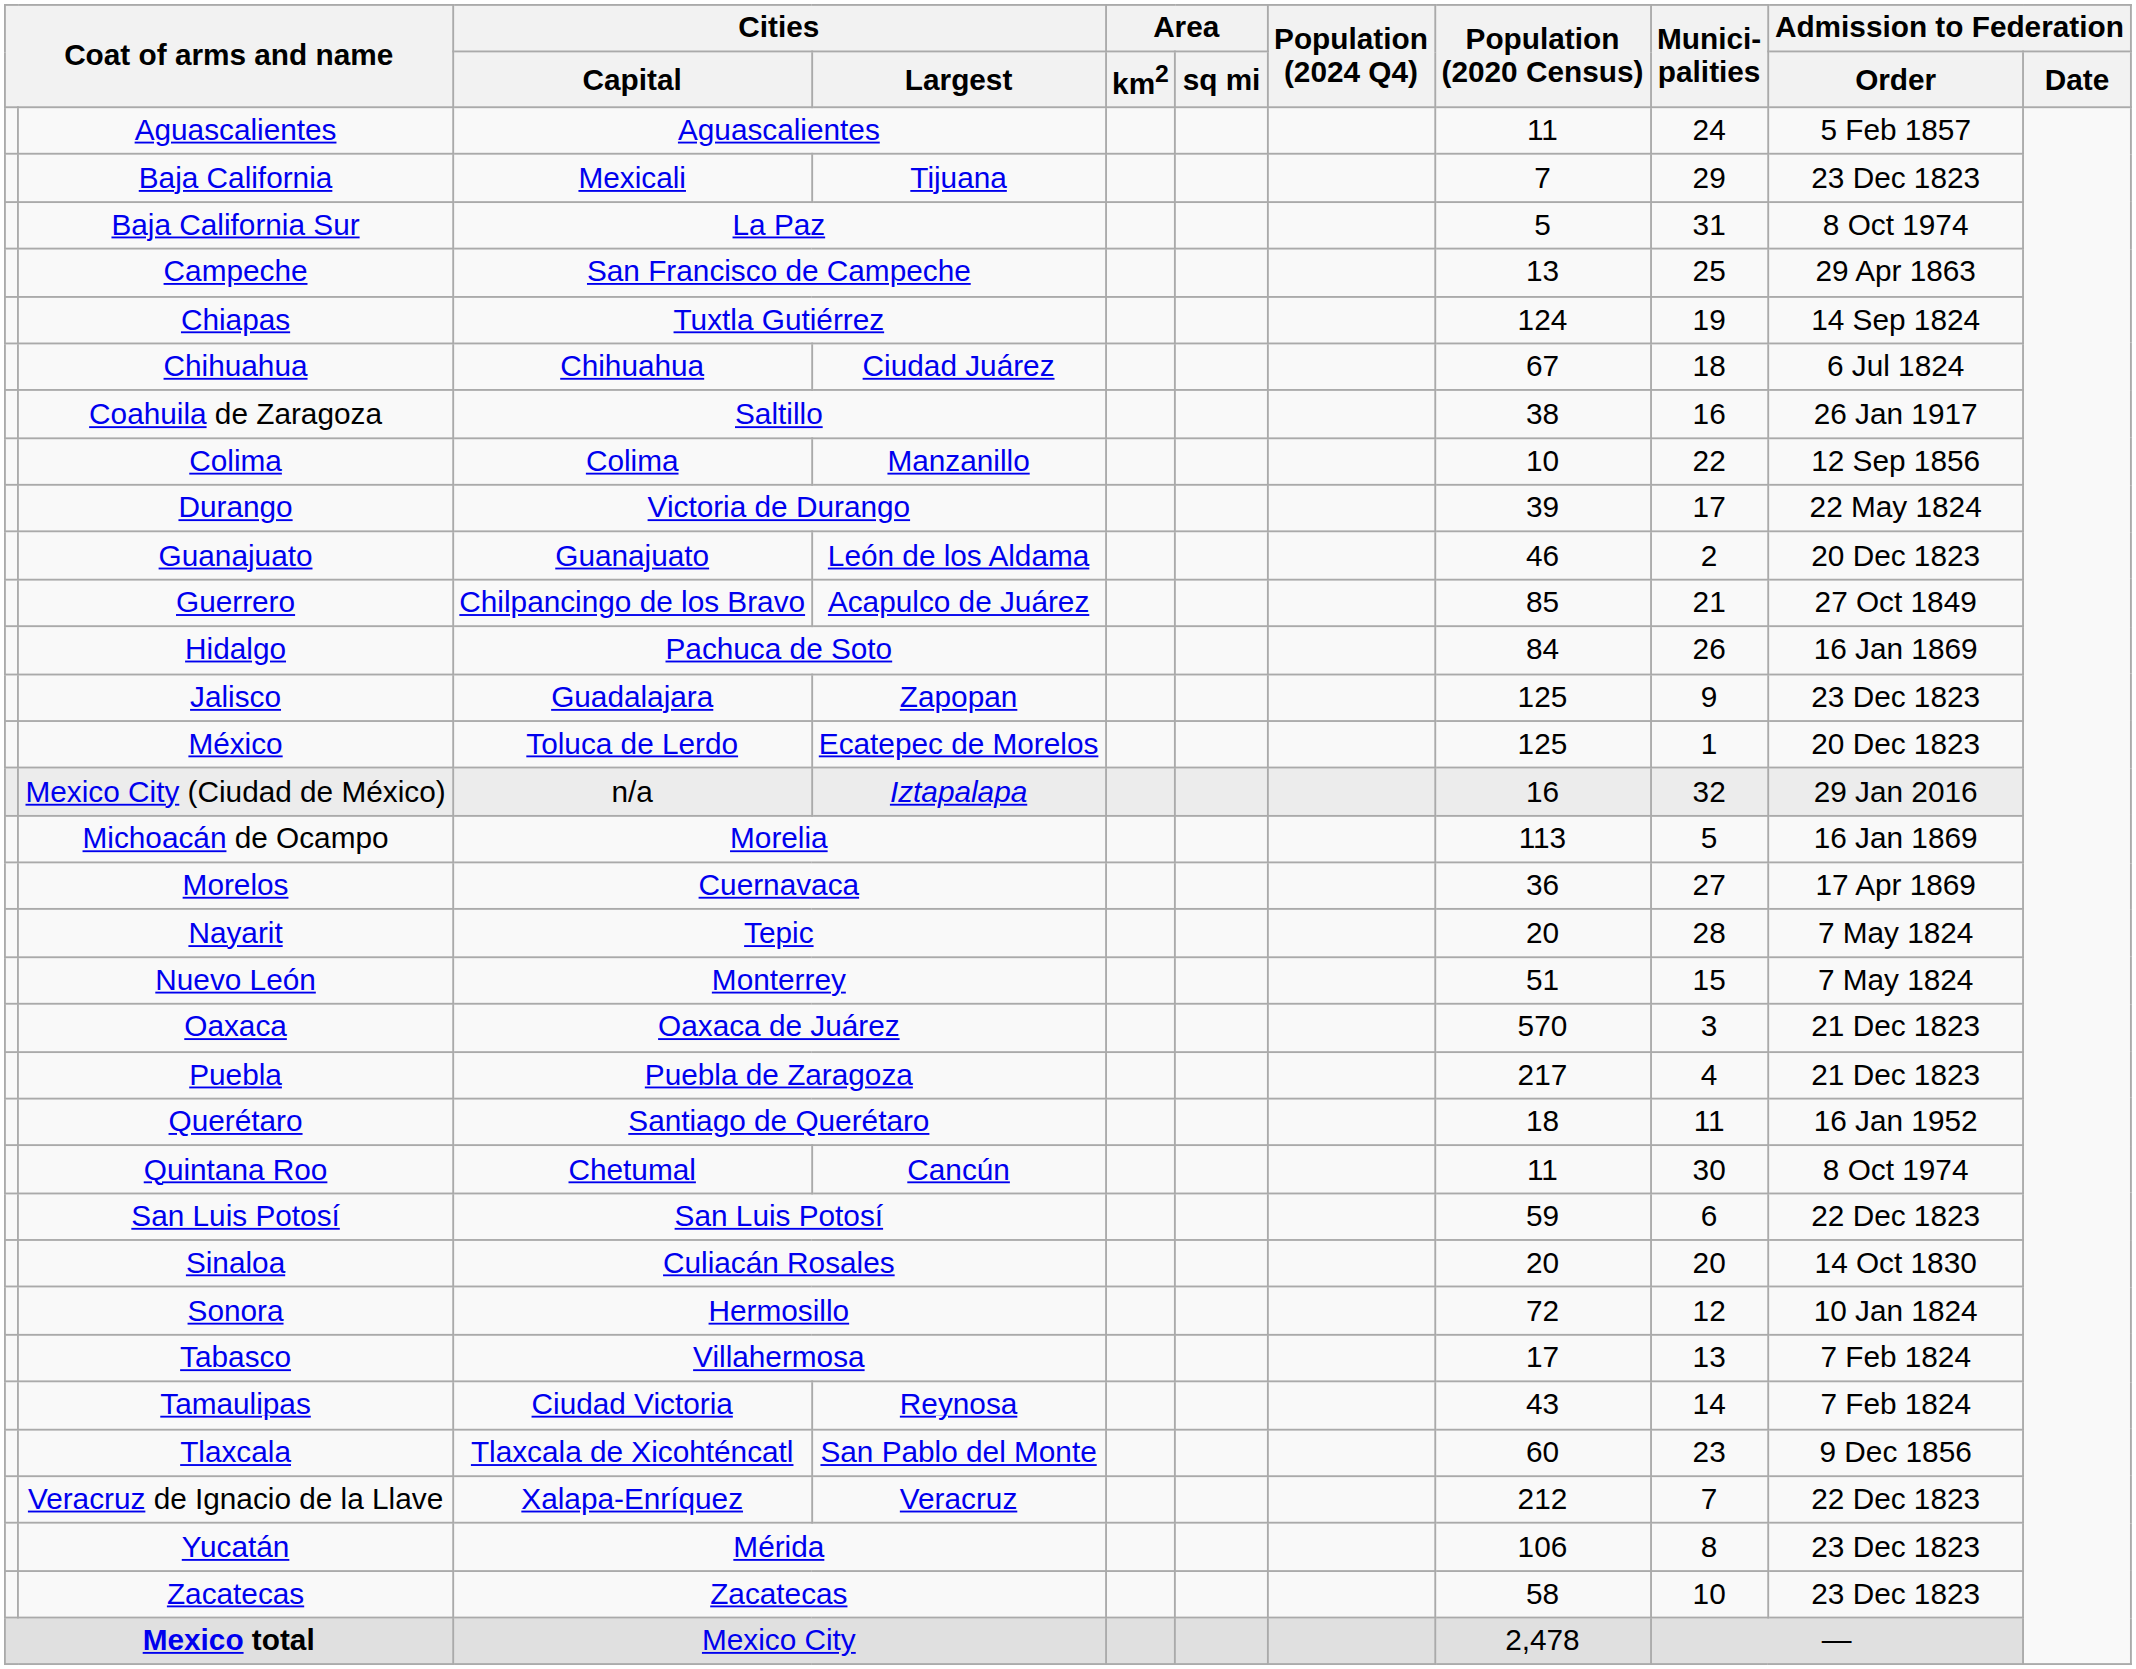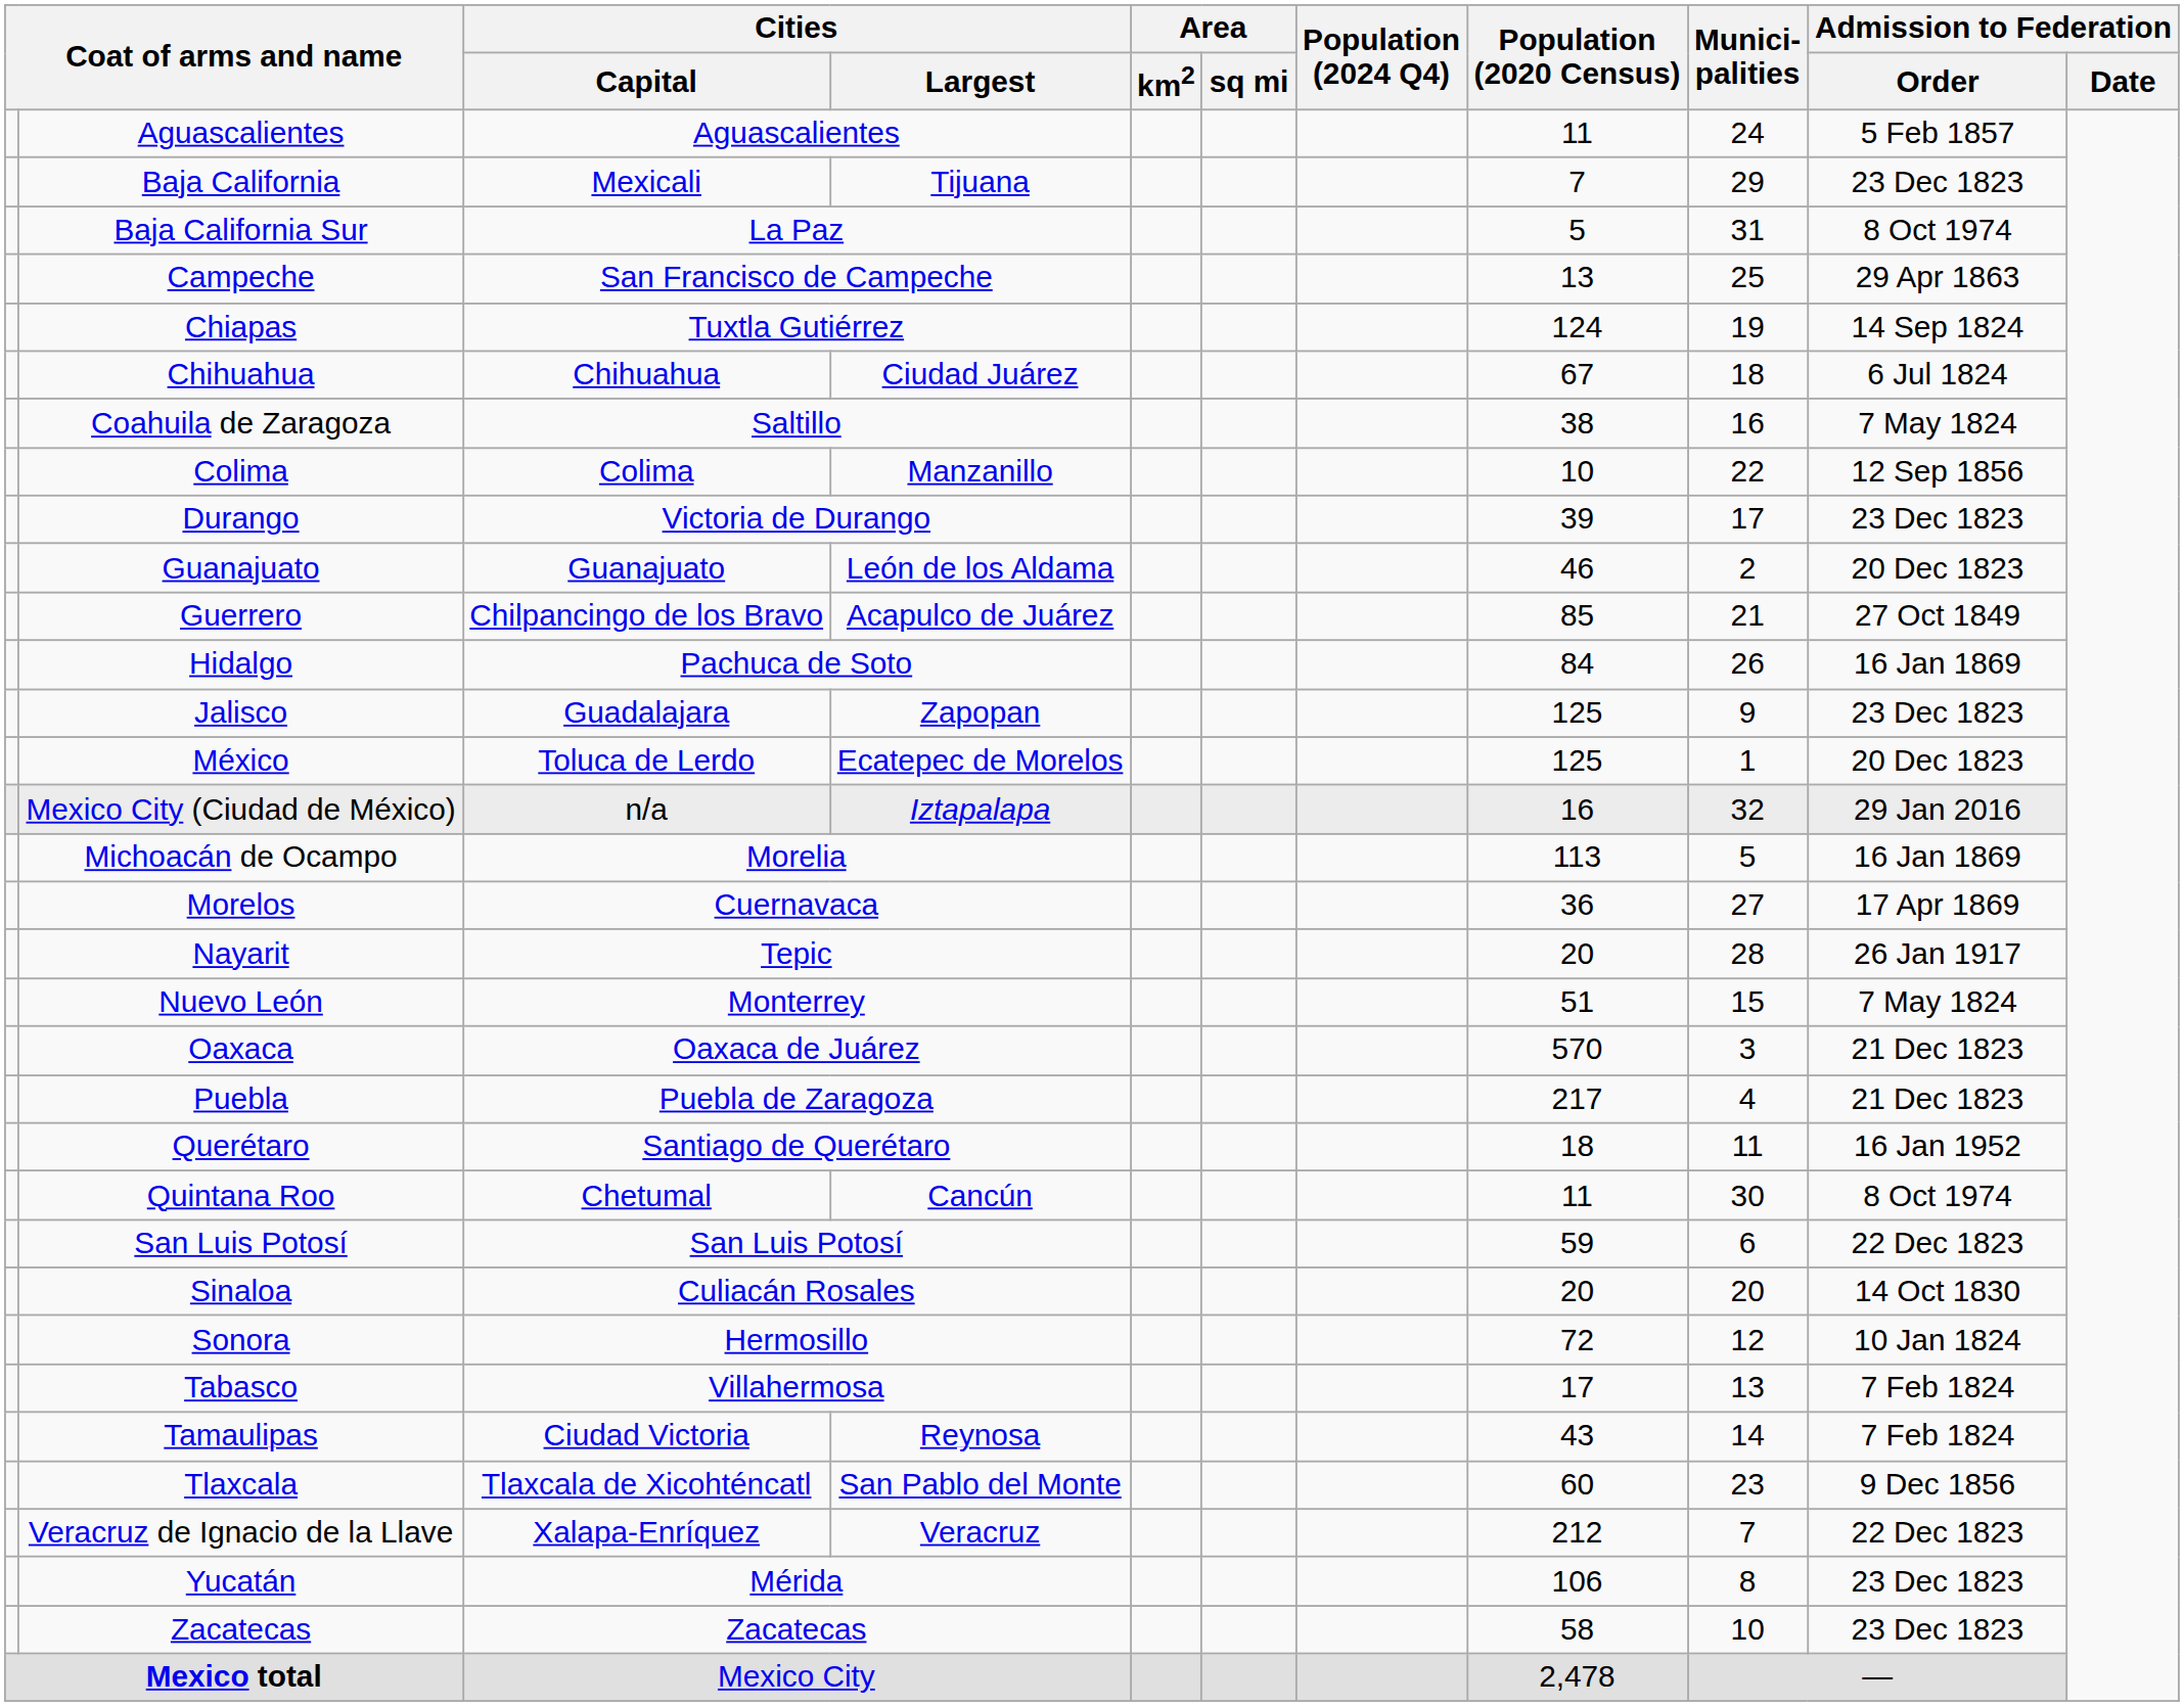 <table class="wikitable sortable" style="text-align:center;">
 <tr>
 <th rowspan=2 colspan=2>Coat of arms and name</th>
 <th colspan=2>Cities</th>
 <th colspan=2>Area</th>
 <th rowspan=2>Population<br>(2024 Q4)</th>
 <th rowspan=2>Population<br>(2020 Census)</th>
 <th rowspan=2>Munici-<br>palities</th>
 <th colspan=2>Admission to Federation</th>
 </tr>
 <tr>
 <th>Capital</th>
 <th>Largest</th>
 <th>km<sup>2</sup></th>
 <th>sq mi</th>
 <th>Order</th>
 <th>Date</th>
 </tr>
 <tr>
 <td></td>
 <td><a href='#'>Aguascalientes</a></td>
 <td colspan=2><a href='#'>Aguascalientes</a></td>
 <td></td>
 <td align=right></td>
 <td align=right></td>
 <td>11</td>
 <td>24</td>
 <td>5 Feb 1857</td>
 </tr>
 <tr>
 <td></td>
 <td><a href='#'>Baja California</a></td>
 <td><a href='#'>Mexicali</a></td>
 <td><a href='#'>Tijuana</a></td>
 <td></td>
 <td align=right></td>
 <td align=right></td>
 <td>7</td>
 <td>29</td>
 <td>23 Dec 1823</td>
 </tr>
 <tr>
 <td></td>
 <td><a href='#'>Baja California Sur</a></td>
 <td colspan=2><a href='#'>La Paz</a></td>
 <td></td>
 <td align=right></td>
 <td align=right></td>
 <td>5</td>
 <td>31</td>
 <td>8 Oct 1974</td>
 </tr>
 <tr>
 <td></td>
 <td><a href='#'>Campeche</a></td>
 <td colspan=2><a href='#'>San Francisco de Campeche</a></td>
 <td></td>
 <td align=right></td>
 <td align=right></td>
 <td>13</td>
 <td>25</td>
 <td>29 Apr 1863</td>
 </tr>
 <tr>
 <td></td>
 <td><a href='#'>Chiapas</a></td>
 <td colspan=2><a href='#'>Tuxtla Gutiérrez</a></td>
 <td></td>
 <td align=right></td>
 <td align=right></td>
 <td>124</td>
 <td>19</td>
 <td>14 Sep 1824</td>
 </tr>
 <tr>
 <td></td>
 <td><a href='#'>Chihuahua</a></td>
 <td><a href='#'>Chihuahua</a></td>
 <td><a href='#'>Ciudad Juárez</a></td>
 <td></td>
 <td align=right></td>
 <td align=right></td>
 <td>67</td>
 <td>18</td>
 <td>6 Jul 1824</td>
 </tr>
 <tr>
 <td></td>
 <td><a href='#'>Coahuila</a> de Zaragoza</td>
 <td colspan=2><a href='#'>Saltillo</a></td>
 <td></td>
 <td align=right></td>
 <td align=right></td>
 <td>38</td>
 <td>16</td>
-<td>26 Jan 1917</td>
+<td>7 May 1824</td>
 </tr>
 <tr>
 <td></td>
 <td><a href='#'>Colima</a></td>
 <td><a href='#'>Colima</a></td>
 <td><a href='#'>Manzanillo</a></td>
 <td></td>
 <td align=right></td>
 <td align=right></td>
 <td>10</td>
 <td>22</td>
 <td>12 Sep 1856</td>
 </tr>
 <tr>
 <td></td>
 <td><a href='#'>Durango</a></td>
 <td colspan=2><a href='#'>Victoria de Durango</a></td>
 <td></td>
 <td align=right></td>
 <td align=right></td>
 <td>39</td>
 <td>17</td>
-<td>22 May 1824</td>
+<td>23 Dec 1823</td>
 </tr>
 <tr>
 <td></td>
 <td><a href='#'>Guanajuato</a></td>
 <td><a href='#'>Guanajuato</a></td>
 <td><a href='#'>León de los Aldama</a></td>
 <td></td>
 <td align=right></td>
 <td align=right></td>
 <td>46</td>
 <td>2</td>
 <td>20 Dec 1823</td>
 </tr>
 <tr>
 <td></td>
 <td><a href='#'>Guerrero</a></td>
 <td><a href='#'>Chilpancingo de los Bravo</a></td>
 <td><a href='#'>Acapulco de Juárez</a></td>
 <td></td>
 <td align=right></td>
 <td align=right></td>
 <td>85</td>
 <td>21</td>
 <td>27 Oct 1849</td>
 </tr>
 <tr>
 <td></td>
 <td><a href='#'>Hidalgo</a></td>
 <td colspan=2><a href='#'>Pachuca de Soto</a></td>
 <td></td>
 <td align=right></td>
 <td align=right></td>
 <td>84</td>
 <td>26</td>
 <td>16 Jan 1869</td>
 </tr>
 <tr>
 <td></td>
 <td><a href='#'>Jalisco</a></td>
 <td><a href='#'>Guadalajara</a></td>
 <td><a href='#'>Zapopan</a></td>
 <td></td>
 <td align=right></td>
 <td align=right></td>
 <td>125</td>
 <td>9</td>
 <td>23 Dec 1823</td>
 </tr>
 <tr>
 <td></td>
 <td><a href='#'>México</a></td>
 <td><a href='#'>Toluca de Lerdo</a></td>
 <td><a href='#'>Ecatepec de Morelos</a></td>
 <td></td>
 <td align=right></td>
 <td align=right></td>
 <td>125</td>
 <td>1</td>
 <td>20 Dec 1823</td>
 </tr>
 <tr bgcolor=ececec>
 <td></td>
 <td><a href='#'>Mexico City</a> (Ciudad de México)</td>
 <td>n/a</td>
 <td><em><a href='#'>Iztapalapa</a></em></td>
 <td></td>
 <td align=right></td>
 <td align=right></td>
 <td>16</td>
 <td>32</td>
 <td>29 Jan 2016</td>
 </tr>
 <tr>
 <td></td>
 <td><a href='#'>Michoacán</a> de Ocampo</td>
 <td colspan=2><a href='#'>Morelia</a></td>
 <td></td>
 <td align=right></td>
 <td align=right></td>
 <td>113</td>
 <td>5</td>
 <td>16 Jan 1869</td>
 </tr>
 <tr>
 <td></td>
 <td><a href='#'>Morelos</a></td>
 <td colspan=2><a href='#'>Cuernavaca</a></td>
 <td></td>
 <td align=right></td>
 <td align=right></td>
 <td>36</td>
 <td>27</td>
 <td>17 Apr 1869 </td>
 </tr>
 <tr>
 <td></td>
 <td><a href='#'>Nayarit</a></td>
 <td colspan=2><a href='#'>Tepic</a></td>
 <td></td>
 <td align=right></td>
 <td align=right></td>
 <td>20</td>
 <td>28</td>
-<td>7 May 1824</td>
+<td>26 Jan 1917</td>
 </tr>
 <tr>
 <td></td>
 <td><a href='#'>Nuevo León</a></td>
 <td colspan=2><a href='#'>Monterrey</a></td>
 <td></td>
 <td align=right></td>
 <td align=right></td>
 <td>51</td>
 <td>15</td>
 <td>7 May 1824</td>
 </tr>
 <tr>
 <td></td>
 <td><a href='#'>Oaxaca</a></td>
 <td colspan=2><a href='#'>Oaxaca de Juárez</a></td>
 <td></td>
 <td align=right></td>
 <td align=right></td>
 <td>570</td>
 <td>3</td>
 <td>21 Dec 1823</td>
 </tr>
 <tr>
 <td></td>
 <td><a href='#'>Puebla</a></td>
 <td colspan=2><a href='#'>Puebla de Zaragoza</a></td>
 <td></td>
 <td align=right></td>
 <td align=right></td>
 <td>217</td>
 <td>4</td>
 <td>21 Dec 1823</td>
 </tr>
 <tr>
 <td></td>
 <td><a href='#'>Querétaro</a></td>
 <td colspan=2><a href='#'>Santiago de Querétaro</a></td>
 <td></td>
 <td align=right></td>
 <td align=right></td>
 <td>18</td>
 <td>11</td>
 <td>16 Jan 1952</td>
 </tr>
 <tr>
 <td></td>
 <td><a href='#'>Quintana Roo</a></td>
 <td><a href='#'>Chetumal</a></td>
 <td><a href='#'>Cancún</a></td>
 <td></td>
 <td align=right></td>
 <td align=right></td>
 <td>11</td>
 <td>30</td>
 <td>8 Oct 1974</td>
 </tr>
 <tr>
 <td></td>
 <td><a href='#'>San Luis Potosí</a></td>
 <td colspan=2><a href='#'>San Luis Potosí</a></td>
 <td></td>
 <td align=right></td>
 <td align=right></td>
 <td>59</td>
 <td>6</td>
 <td>22 Dec 1823</td>
 </tr>
 <tr>
 <td></td>
 <td><a href='#'>Sinaloa</a></td>
 <td colspan=2><a href='#'>Culiacán Rosales</a></td>
 <td></td>
 <td align=right></td>
 <td align=right></td>
 <td>20</td>
 <td>20</td>
 <td>14 Oct 1830</td>
 </tr>
 <tr>
 <td></td>
 <td><a href='#'>Sonora</a></td>
 <td colspan=2><a href='#'>Hermosillo</a></td>
 <td></td>
 <td align=right></td>
 <td align=right></td>
 <td>72</td>
 <td>12</td>
 <td>10 Jan 1824</td>
 </tr>
 <tr>
 <td></td>
 <td><a href='#'>Tabasco</a></td>
 <td colspan=2><a href='#'>Villahermosa</a></td>
 <td></td>
 <td align=right></td>
 <td align=right></td>
 <td>17</td>
 <td>13</td>
 <td>7 Feb 1824</td>
 </tr>
 <tr>
 <td></td>
 <td><a href='#'>Tamaulipas</a></td>
 <td><a href='#'>Ciudad Victoria</a></td>
 <td><a href='#'>Reynosa</a></td>
 <td></td>
 <td align=right></td>
 <td align=right></td>
 <td>43</td>
 <td>14</td>
 <td>7 Feb 1824</td>
 </tr>
 <tr>
 <td></td>
 <td><a href='#'>Tlaxcala</a></td>
 <td><a href='#'>Tlaxcala de Xicohténcatl</a></td>
 <td><a href='#'>San Pablo del Monte</a></td>
 <td></td>
 <td align=right></td>
 <td align=right></td>
 <td>60</td>
 <td>23</td>
 <td>9 Dec 1856</td>
 </tr>
 <tr>
 <td></td>
 <td><a href='#'>Veracruz</a> de Ignacio de la Llave</td>
 <td><a href='#'>Xalapa-Enríquez</a></td>
 <td><a href='#'>Veracruz</a></td>
 <td></td>
 <td align=right></td>
 <td align=right></td>
 <td>212</td>
 <td>7</td>
 <td>22 Dec 1823</td>
 </tr>
 <tr>
 <td></td>
 <td><a href='#'>Yucatán</a></td>
 <td colspan=2><a href='#'>Mérida</a></td>
 <td></td>
 <td align=right></td>
 <td align=right></td>
 <td>106</td>
 <td>8</td>
 <td>23 Dec 1823</td>
 </tr>
 <tr>
 <td></td>
 <td><a href='#'>Zacatecas</a></td>
 <td colspan=2><a href='#'>Zacatecas</a></td>
 <td></td>
 <td align=right></td>
 <td align=right></td>
 <td>58</td>
 <td>10</td>
 <td>23 Dec 1823</td>
 </tr>
 <tr bgcolor=e0e0e0>
 <td colspan=2><strong><a href='#'>Mexico</a> total</strong></td>
 <td colspan=2><a href='#'>Mexico City</a></td>
 <td></td>
 <td align=right></td>
 <td align=right></td>
 <td>2,478</td>
 <td colspan=2>—</td>
 </tr>
 </table>
